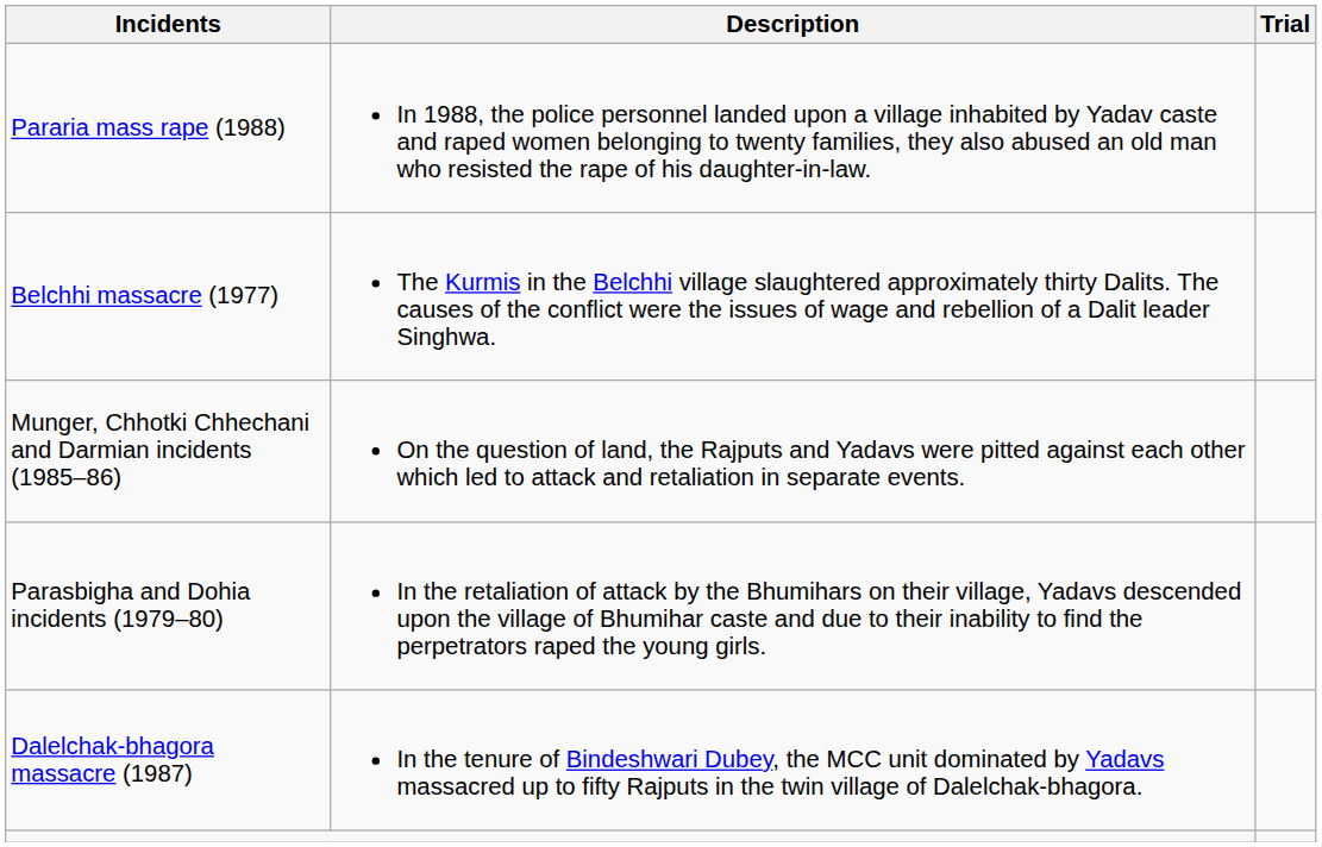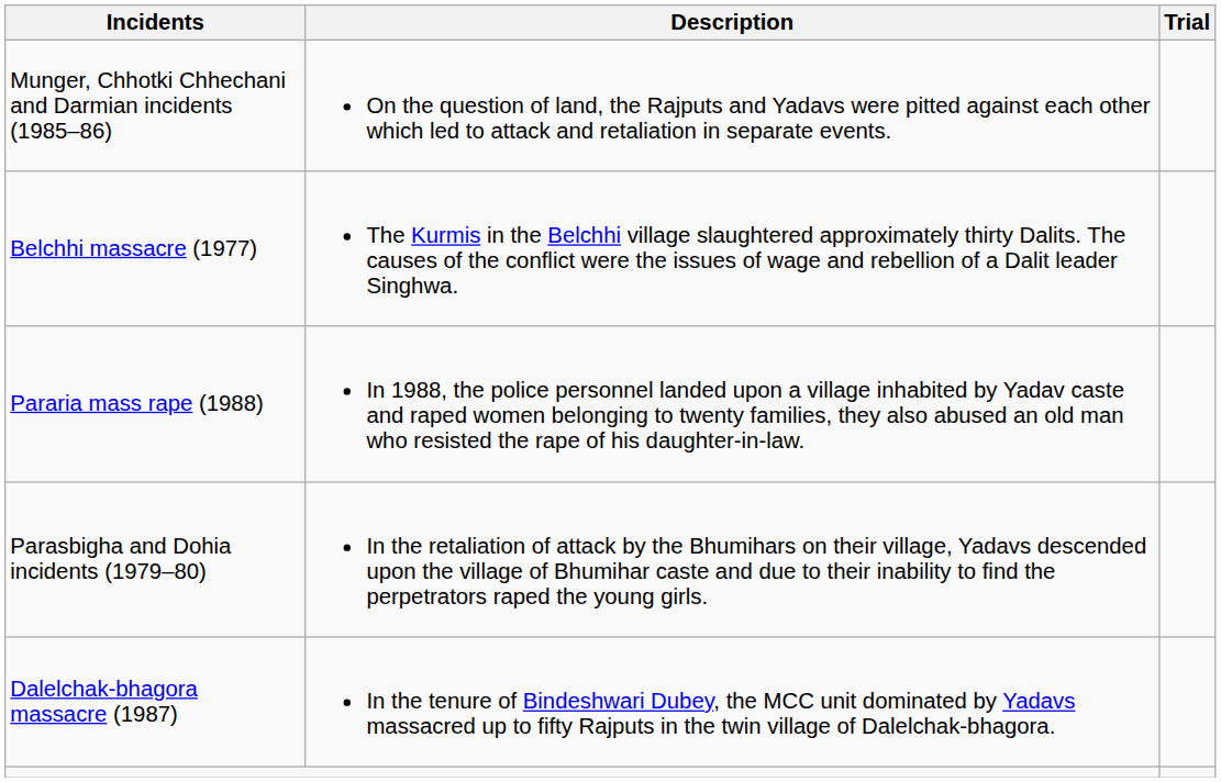 <table class="wikitable">
 <tr>
 <th>Incidents</th>
 <th>Description</th>
 <th>Trial</th>
 </tr>
 <tr>
-<td><a href='#'>Pararia mass rape</a> (1988)</td>
-<td><br><ul><li>In 1988, the police personnel landed upon a village inhabited by Yadav caste and raped women belonging to twenty families, they also abused an old man who resisted the rape of his daughter-in-law.</li></ul></td>
+<td>Munger, Chhotki Chhechani and Darmian incidents (1985–86)</td>
+<td><br><ul><li>On the question of land, the Rajputs and Yadavs were pitted against each other which led to attack and retaliation in separate events.</li></ul></td>
 <td></td>
 </tr>
 <tr>
 <td><a href='#'>Belchhi massacre</a> (1977)</td>
 <td><br><ul><li>The <a href='#'>Kurmis</a> in the <a href='#'>Belchhi</a> village slaughtered approximately thirty Dalits. The causes of the conflict were the issues of wage and rebellion of a Dalit leader Singhwa.</li></ul></td>
 <td></td>
 </tr>
 <tr>
-<td>Munger, Chhotki Chhechani and Darmian incidents (1985–86)</td>
-<td><br><ul><li>On the question of land, the Rajputs and Yadavs were pitted against each other which led to attack and retaliation in separate events.</li></ul></td>
+<td><a href='#'>Pararia mass rape</a> (1988)</td>
+<td><br><ul><li>In 1988, the police personnel landed upon a village inhabited by Yadav caste and raped women belonging to twenty families, they also abused an old man who resisted the rape of his daughter-in-law.</li></ul></td>
 <td></td>
 </tr>
 <tr>
 <td>Parasbigha and Dohia incidents (1979–80)</td>
 <td><br><ul><li>In the retaliation of attack by the Bhumihars on their village, Yadavs descended upon the village of Bhumihar caste and due to their inability to find the perpetrators raped the young girls.</li></ul></td>
 <td></td>
 </tr>
 <tr>
 <td><a href='#'>Dalelchak-bhagora massacre</a> (1987)</td>
 <td><br><ul><li>In the tenure of <a href='#'>Bindeshwari Dubey</a>, the MCC unit dominated by <a href='#'>Yadavs</a> massacred up to fifty Rajputs in the twin village of Dalelchak-bhagora.</li></ul></td>
 <td></td>
 </tr>
 <tr>
 <td colspan="2"></td>
 <td></td>
 </tr>
 </table>
